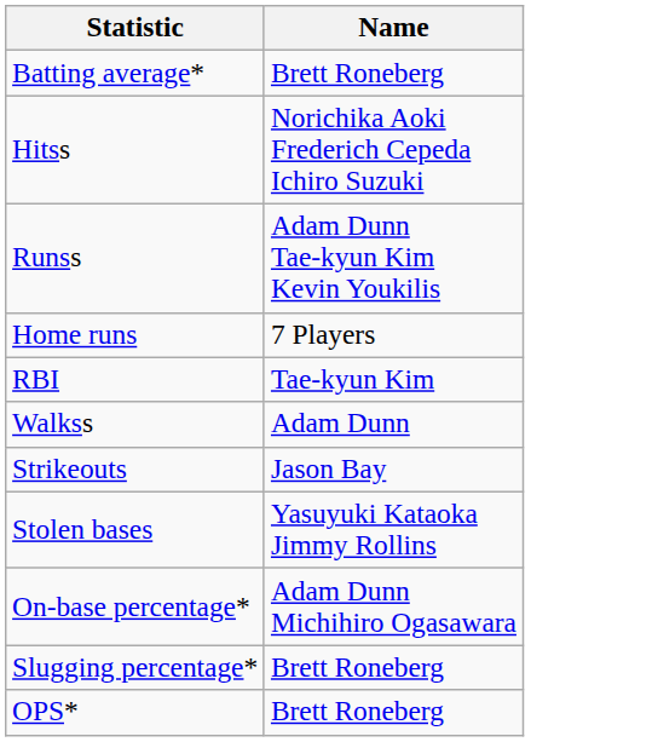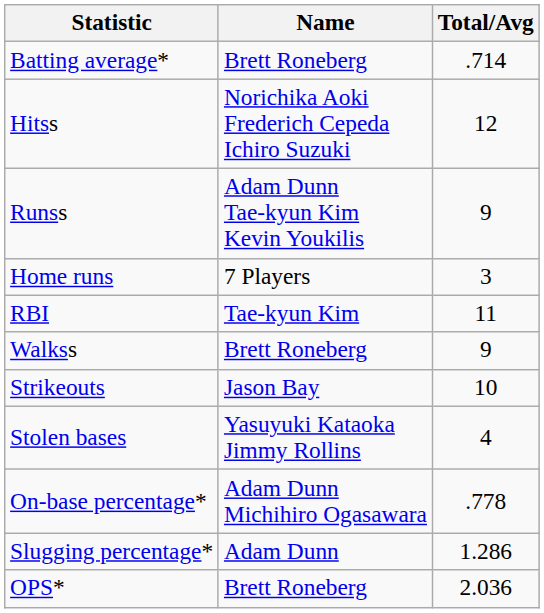 <table class=wikitable>
 <tr>
 <th>Statistic</th>
 <th>Name</th>
+<th>Total/Avg</th>
 </tr>
 <tr>
 <td><a href='#'>Batting average</a>*</td>
 <td> <a href='#'>Brett Roneberg</a></td>
+<td align=center>.714</td>
 </tr>
 <tr>
 <td><a href='#'>Hits</a>s</td>
 <td> <a href='#'>Norichika Aoki</a><br> <a href='#'>Frederich Cepeda</a><br> <a href='#'>Ichiro Suzuki</a></td>
+<td align=center>12</td>
 </tr>
 <tr>
 <td><a href='#'>Runs</a>s</td>
 <td> <a href='#'>Adam Dunn</a><br> <a href='#'>Tae-kyun Kim</a><br> <a href='#'>Kevin Youkilis</a></td>
+<td align=center>9</td>
 </tr>
 <tr>
 <td><a href='#'>Home runs</a></td>
 <td>7 Players</td>
+<td align=center>3</td>
 </tr>
 <tr>
 <td><a href='#'>RBI</a></td>
 <td> <a href='#'>Tae-kyun Kim</a></td>
+<td align=center>11</td>
 </tr>
 <tr>
 <td><a href='#'>Walks</a>s</td>
-<td> <a href='#'>Adam Dunn</a></td>
+<td> <a href='#'>Brett Roneberg</a></td>
+<td align=center>9</td>
 </tr>
 <tr>
 <td><a href='#'>Strikeouts</a></td>
 <td> <a href='#'>Jason Bay</a></td>
+<td align=center>10</td>
 </tr>
 <tr>
 <td><a href='#'>Stolen bases</a></td>
 <td> <a href='#'>Yasuyuki Kataoka</a><br> <a href='#'>Jimmy Rollins</a></td>
+<td align=center>4</td>
 </tr>
 <tr>
 <td><a href='#'>On-base percentage</a>*</td>
 <td> <a href='#'>Adam Dunn</a><br> <a href='#'>Michihiro Ogasawara</a></td>
+<td align=center>.778</td>
 </tr>
 <tr>
 <td><a href='#'>Slugging percentage</a>*</td>
-<td> <a href='#'>Brett Roneberg</a></td>
+<td> <a href='#'>Adam Dunn</a></td>
+<td align=center>1.286</td>
 </tr>
 <tr>
 <td><a href='#'>OPS</a>*</td>
 <td> <a href='#'>Brett Roneberg</a></td>
+<td align=center>2.036</td>
 </tr>
 </table>
